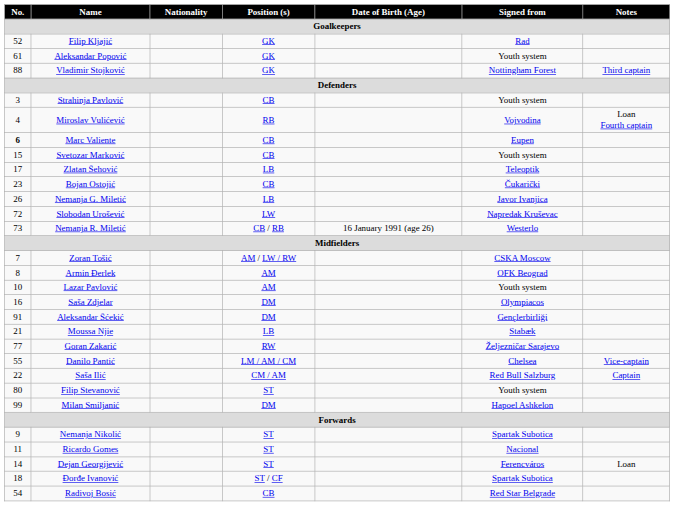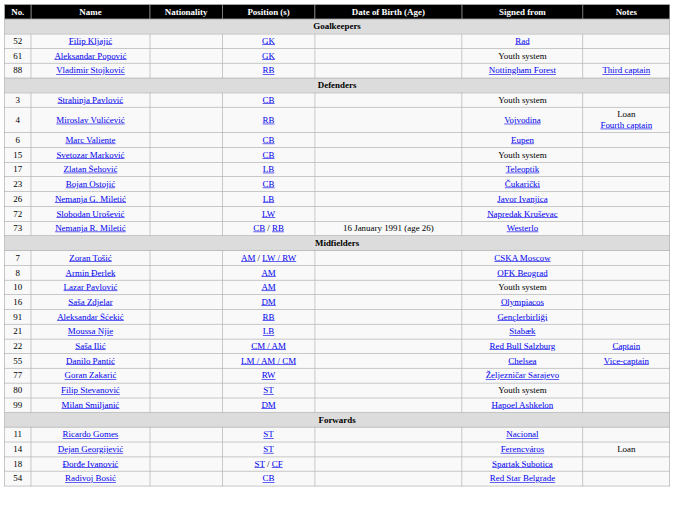 <table class="wikitable" style="text-align:center; font-size:90%; width:85%;">
 <tr>
 <th style="background:#000000; color:white; text-align:center;">No.</th>
 <th style="background:#000000; color:white; text-align:center;">Name</th>
 <th style="background:#000000; color:white; text-align:center;">Nationality</th>
 <th style="background:#000000; color:white; text-align:center;">Position (s)</th>
 <th style="background:#000000; color:white; text-align:center;">Date of Birth (Age)</th>
 <th style="background:#000000; color:white; text-align:center;">Signed from</th>
 <th style="background:#000000; color:white; text-align:center;">Notes</th>
 </tr>
 <tr>
 <th colspan="7" style="background:#dcdcdc; text-align:center;">Goalkeepers</th>
 </tr>
 <tr>
 <td>52</td>
 <td><a href='#'>Filip Kljajić</a></td>
 <td></td>
 <td><a href='#'>GK</a></td>
 <td></td>
 <td> <a href='#'>Rad</a></td>
 <td></td>
 </tr>
 <tr>
 <td>61</td>
 <td><a href='#'>Aleksandar Popović</a></td>
 <td></td>
 <td><a href='#'>GK</a></td>
 <td></td>
 <td>Youth system</td>
 <td></td>
 </tr>
 <tr>
 <td>88</td>
 <td><a href='#'>Vladimir Stojković</a></td>
 <td></td>
-<td><a href='#'>GK</a></td>
+<td><a href='#'>RB</a></td>
 <td></td>
 <td> <a href='#'>Nottingham Forest</a></td>
 <td><a href='#'>Third captain</a></td>
 </tr>
 <tr>
 <th colspan="7" style="background:#dcdcdc; text-align:center;">Defenders</th>
 </tr>
 <tr>
 <td>3</td>
 <td><a href='#'>Strahinja Pavlović</a></td>
 <td></td>
 <td><a href='#'>CB</a></td>
 <td></td>
 <td>Youth system</td>
 <td></td>
 </tr>
 <tr>
 <td>4</td>
 <td><a href='#'>Miroslav Vulićević</a></td>
 <td></td>
 <td><a href='#'>RB</a></td>
 <td></td>
 <td> <a href='#'>Vojvodina</a></td>
 <td>Loan <br> <a href='#'>Fourth captain</a></td>
 </tr>
 <tr>
-<td><strong>6</strong></td>
+<td>6</td>
 <td><a href='#'>Marc Valiente</a></td>
 <td></td>
 <td><a href='#'>CB</a></td>
 <td></td>
 <td> <a href='#'>Eupen</a></td>
 <td></td>
 </tr>
 <tr>
 <td>15</td>
 <td><a href='#'>Svetozar Marković</a></td>
 <td><br> </td>
 <td><a href='#'>CB</a></td>
 <td></td>
 <td>Youth system</td>
 <td></td>
 </tr>
 <tr>
 <td>17</td>
 <td><a href='#'>Zlatan Šehović</a></td>
 <td></td>
 <td><a href='#'>LB</a></td>
 <td></td>
 <td> <a href='#'>Teleoptik</a></td>
 <td></td>
 </tr>
 <tr>
 <td>23</td>
 <td><a href='#'>Bojan Ostojić</a></td>
 <td></td>
 <td><a href='#'>CB</a></td>
 <td></td>
 <td> <a href='#'>Čukarički</a></td>
 <td></td>
 </tr>
 <tr>
 <td>26</td>
 <td><a href='#'>Nemanja G. Miletić</a></td>
 <td></td>
 <td><a href='#'>LB</a></td>
 <td></td>
 <td> <a href='#'>Javor Ivanjica</a></td>
 <td></td>
 </tr>
 <tr>
 <td>72</td>
 <td><a href='#'>Slobodan Urošević</a></td>
 <td></td>
 <td><a href='#'>LW</a></td>
 <td></td>
 <td> <a href='#'>Napredak Kruševac</a></td>
 <td></td>
 </tr>
 <tr>
 <td>73</td>
 <td><a href='#'>Nemanja R. Miletić</a></td>
 <td></td>
 <td><a href='#'>CB</a> / <a href='#'>RB</a></td>
 <td>16 January 1991 (age 26)</td>
 <td> <a href='#'>Westerlo</a></td>
 <td></td>
 </tr>
 <tr>
 <th colspan="7" style="background:#dcdcdc; text-align:center;">Midfielders</th>
 </tr>
 <tr>
 <td>7</td>
 <td><a href='#'>Zoran Tošić</a></td>
 <td></td>
 <td><a href='#'>AM</a> / <a href='#'>LW / RW</a></td>
 <td></td>
 <td> <a href='#'>CSKA Moscow</a></td>
 <td></td>
 </tr>
 <tr>
 <td>8</td>
 <td><a href='#'>Armin Đerlek</a></td>
 <td></td>
 <td><a href='#'>AM</a></td>
 <td></td>
 <td> <a href='#'>OFK Beograd</a></td>
 <td></td>
 </tr>
 <tr>
 <td>10</td>
 <td><a href='#'>Lazar Pavlović</a></td>
 <td></td>
 <td><a href='#'>AM</a></td>
 <td></td>
 <td>Youth system</td>
 <td></td>
 </tr>
 <tr>
 <td>16</td>
 <td><a href='#'>Saša Zdjelar</a></td>
 <td></td>
 <td><a href='#'>DM</a></td>
 <td></td>
 <td> <a href='#'>Olympiacos</a></td>
 <td></td>
 </tr>
 <tr>
 <td>91</td>
 <td><a href='#'>Aleksandar Šćekić</a></td>
 <td><br> </td>
-<td><a href='#'>DM</a></td>
+<td><a href='#'>RB</a></td>
 <td></td>
 <td> <a href='#'>Gençlerbirliği</a></td>
 <td></td>
 </tr>
 <tr>
 <td>21</td>
 <td><a href='#'>Moussa Njie</a></td>
 <td></td>
 <td><a href='#'>LB</a></td>
 <td></td>
 <td> <a href='#'>Stabæk</a></td>
 <td></td>
 </tr>
 <tr>
-<td>77</td>
-<td><a href='#'>Goran Zakarić</a></td>
+<td>22</td>
+<td><a href='#'>Saša Ilić</a></td>
 <td></td>
-<td><a href='#'>RW</a></td>
+<td><a href='#'>CM / AM</a></td>
 <td></td>
-<td> <a href='#'>Željezničar Sarajevo</a></td>
-<td></td>
+<td> <a href='#'>Red Bull Salzburg</a></td>
+<td><a href='#'>Captain</a></td>
 </tr>
 <tr>
 <td>55</td>
 <td><a href='#'>Danilo Pantić</a></td>
 <td></td>
 <td><a href='#'>LM / AM / CM</a></td>
 <td></td>
 <td> <a href='#'>Chelsea</a></td>
 <td><a href='#'>Vice-captain</a></td>
 </tr>
 <tr>
-<td>22</td>
-<td><a href='#'>Saša Ilić</a></td>
+<td>77</td>
+<td><a href='#'>Goran Zakarić</a></td>
 <td></td>
-<td><a href='#'>CM / AM</a></td>
+<td><a href='#'>RW</a></td>
 <td></td>
-<td> <a href='#'>Red Bull Salzburg</a></td>
-<td><a href='#'>Captain</a></td>
+<td> <a href='#'>Željezničar Sarajevo</a></td>
+<td></td>
 </tr>
 <tr>
 <td>80</td>
 <td><a href='#'>Filip Stevanović</a></td>
 <td></td>
 <td><a href='#'>ST</a></td>
 <td></td>
 <td>Youth system</td>
 <td></td>
 </tr>
 <tr>
 <td>99</td>
 <td><a href='#'>Milan Smiljanić</a></td>
 <td></td>
 <td><a href='#'>DM</a></td>
 <td></td>
 <td> <a href='#'>Hapoel Ashkelon</a></td>
 <td></td>
 </tr>
 <tr>
 <th colspan="7" style="background:#dcdcdc; text-align:center;">Forwards</th>
-</tr>
-<tr>
-<td>9</td>
-<td><a href='#'>Nemanja Nikolić</a></td>
-<td></td>
-<td><a href='#'>ST</a></td>
-<td></td>
-<td> <a href='#'>Spartak Subotica</a></td>
-<td></td>
 </tr>
 <tr>
 <td>11</td>
 <td><a href='#'>Ricardo Gomes</a></td>
 <td></td>
 <td><a href='#'>ST</a></td>
 <td></td>
 <td> <a href='#'>Nacional</a></td>
 <td></td>
 </tr>
 <tr>
 <td>14</td>
 <td><a href='#'>Dejan Georgijević</a></td>
 <td></td>
 <td><a href='#'>ST</a></td>
 <td></td>
 <td> <a href='#'>Ferencváros</a></td>
 <td>Loan</td>
 </tr>
 <tr>
 <td>18</td>
 <td><a href='#'>Đorđe Ivanović</a></td>
 <td><br> </td>
 <td><a href='#'>ST</a> / <a href='#'>CF</a></td>
 <td></td>
 <td> <a href='#'>Spartak Subotica</a></td>
 <td></td>
 </tr>
 <tr>
 <td>54</td>
 <td><a href='#'>Radivoj Bosić</a></td>
 <td></td>
 <td><a href='#'>CB</a></td>
 <td></td>
 <td> <a href='#'>Red Star Belgrade</a></td>
 <td></td>
 </tr>
 </table>
